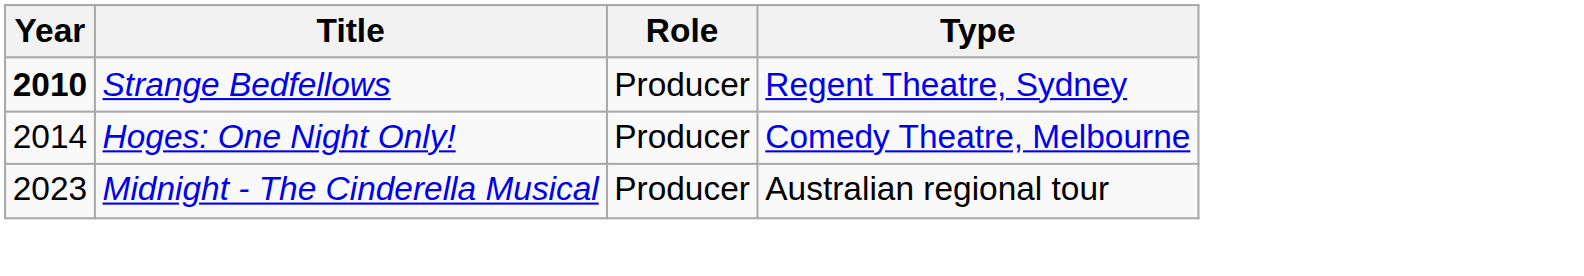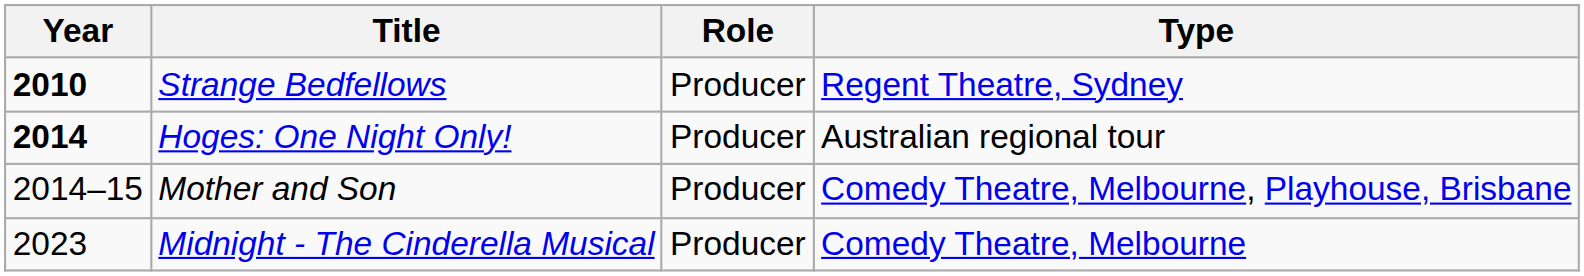 <table class="wikitable">
 <tr>
 <th>Year</th>
 <th>Title</th>
 <th>Role</th>
 <th>Type</th>
 </tr>
 <tr>
 <td><strong>2010</strong></td>
 <td><em><a href='#'>Strange Bedfellows</a></em></td>
 <td>Producer</td>
 <td><a href='#'>Regent Theatre, Sydney</a></td>
 </tr>
 <tr>
-<td>2014</td>
+<td><strong>2014</strong></td>
 <td><em><a href='#'>Hoges: One Night Only!</a></em></td>
 <td>Producer</td>
-<td><a href='#'>Comedy Theatre, Melbourne</a></td>
+<td>Australian regional tour</td>
+</tr>
+<tr>
+<td>2014–15</td>
+<td><em>Mother and Son</em></td>
+<td>Producer</td>
+<td><a href='#'>Comedy Theatre, Melbourne</a>, <a href='#'>Playhouse, Brisbane</a></td>
 </tr>
 <tr>
 <td>2023</td>
 <td><em><a href='#'>Midnight - The Cinderella Musical</a></em></td>
 <td>Producer</td>
-<td>Australian regional tour</td>
+<td><a href='#'>Comedy Theatre, Melbourne</a></td>
 </tr>
 </table>
